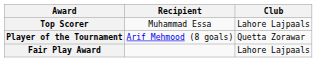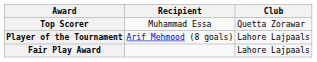 <table class="wikitable" style="text-align:center">
 <tr>
 <th>Award</th>
 <th>Recipient</th>
 <th>Club</th>
 </tr>
 <tr>
 <th>Top Scorer</th>
 <td align="center">Muhammad Essa</td>
-<td align="left">Lahore Lajpaals</td>
+<td align="left">Quetta Zorawar</td>
 </tr>
 <tr>
 <th>Player of the Tournament</th>
 <td align="center"><a href='#'>Arif Mehmood</a> (8 goals)</td>
-<td align="left">Quetta Zorawar</td>
+<td>Lahore Lajpaals</td>
 </tr>
 <tr>
 <th>Fair Play Award</th>
 <td></td>
 <td>Lahore Lajpaals</td>
 </tr>
 </table>
